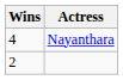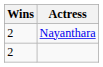 <table class="wikitable">
 <tr>
 <th>Wins</th>
 <th>Actress</th>
 </tr>
 <tr>
-<td>4</td>
+<td>2</td>
 <td {{cslist><a href='#'>Nayanthara</a></td>
 </tr>
 <tr>
 <td>2</td>
 <td></td>
 </tr>
 </table>
